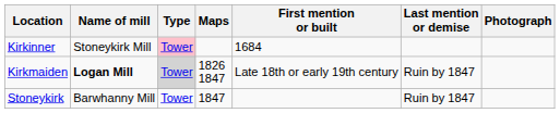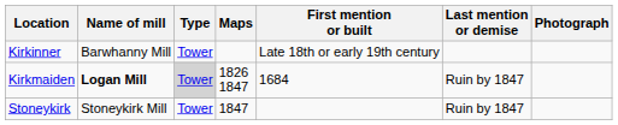 <table class="wikitable">
 <tr>
 <th>Location</th>
 <th>Name of mill</th>
 <th>Type</th>
 <th>Maps</th>
 <th>First mention<br>or built</th>
 <th>Last mention<br> or demise</th>
 <th>Photograph</th>
 </tr>
 <tr>
 <td><a href='#'>Kirkinner</a></td>
-<td>Stoneykirk Mill<br></td>
-<td style="background: pink;"><a href='#'>Tower</a></td>
+<td>Barwhanny Mill<br></td>
+<td><a href='#'>Tower</a></td>
 <td></td>
-<td>1684</td>
+<td>Late 18th or early 19th century</td>
 <td></td>
 <td></td>
 </tr>
 <tr>
 <td><a href='#'>Kirkmaiden</a></td>
 <td><strong>Logan Mill</strong><br></td>
 <td style="background: lightgrey;"><a href='#'>Tower</a></td>
 <td>1826<br>1847</td>
-<td>Late 18th or early 19th century</td>
+<td>1684</td>
 <td>Ruin by 1847</td>
 <td></td>
 </tr>
 <tr>
 <td><a href='#'>Stoneykirk</a></td>
-<td>Barwhanny Mill<br></td>
+<td>Stoneykirk Mill<br></td>
 <td><a href='#'>Tower</a></td>
 <td>1847</td>
 <td></td>
 <td>Ruin by 1847</td>
 <td></td>
 </tr>
 </table>
